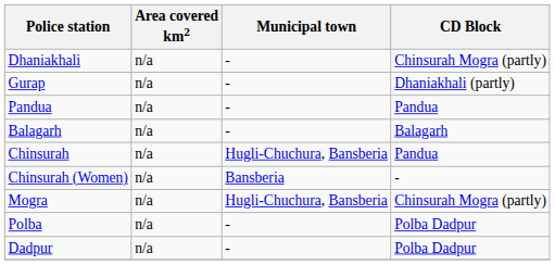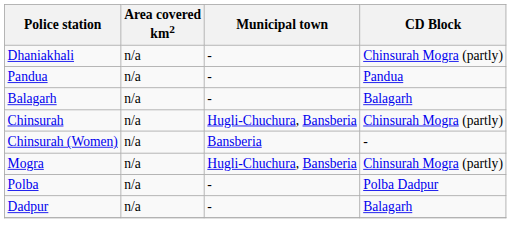 <table class="wikitable sortable">
 <tr>
 <th>Police station</th>
 <th>Area covered<br>km<sup>2</sup></th>
 <th>Municipal town</th>
 <th>CD Block</th>
 </tr>
 <tr>
 <td><a href='#'>Dhaniakhali</a></td>
 <td>n/a</td>
 <td>-</td>
 <td><a href='#'>Chinsurah Mogra</a> (partly)</td>
-</tr>
-<tr>
-<td><a href='#'>Gurap</a></td>
-<td>n/a</td>
-<td>-</td>
-<td><a href='#'>Dhaniakhali</a> (partly)</td>
 </tr>
 <tr>
 <td><a href='#'>Pandua</a></td>
 <td>n/a</td>
 <td>-</td>
 <td><a href='#'>Pandua</a></td>
 </tr>
 <tr>
 <td><a href='#'>Balagarh</a></td>
 <td>n/a</td>
 <td>-</td>
 <td><a href='#'>Balagarh</a></td>
 </tr>
 <tr>
 <td><a href='#'>Chinsurah</a></td>
 <td>n/a</td>
 <td><a href='#'>Hugli-Chuchura</a>, <a href='#'>Bansberia</a></td>
-<td><a href='#'>Pandua</a></td>
+<td><a href='#'>Chinsurah Mogra</a> (partly)</td>
 </tr>
 <tr>
 <td><a href='#'>Chinsurah (Women)</a></td>
 <td>n/a</td>
 <td><a href='#'>Bansberia</a></td>
 <td>-</td>
 </tr>
 <tr>
 <td><a href='#'>Mogra</a></td>
 <td>n/a</td>
 <td><a href='#'>Hugli-Chuchura</a>, <a href='#'>Bansberia</a></td>
 <td><a href='#'>Chinsurah Mogra</a> (partly)</td>
 </tr>
 <tr>
 <td><a href='#'>Polba</a></td>
 <td>n/a</td>
 <td>-</td>
 <td><a href='#'>Polba Dadpur</a></td>
 </tr>
 <tr>
 <td><a href='#'>Dadpur</a></td>
 <td>n/a</td>
 <td>-</td>
-<td><a href='#'>Polba Dadpur</a></td>
+<td><a href='#'>Balagarh</a></td>
 </tr>
 <tr>
 </tr>
 </table>
